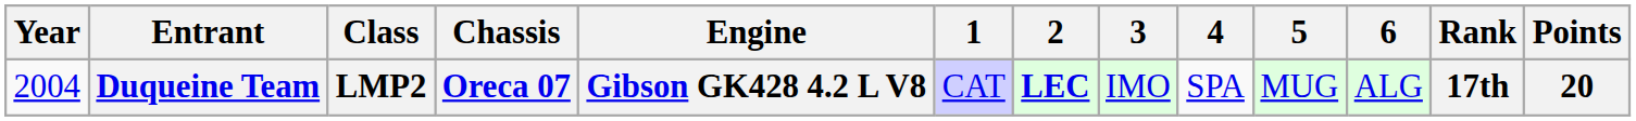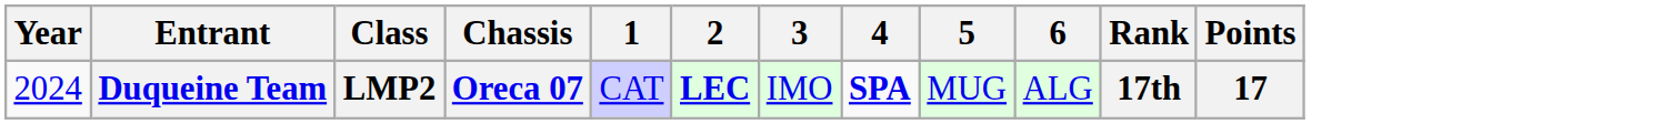 <table class="wikitable" style="text-align:center; font-size:85%">
 <tr>
 <th>Year</th>
 <th>Entrant</th>
 <th>Class</th>
 <th>Chassis</th>
-<th>Engine</th>
 <th>1</th>
 <th>2</th>
 <th>3</th>
 <th>4</th>
 <th>5</th>
 <th>6</th>
 <th>Rank</th>
 <th>Points</th>
 </tr>
 <tr>
-<td><a href='#'>2004</a></td>
+<td><a href='#'>2024</a></td>
 <th nowrap><a href='#'>Duqueine Team</a></th>
 <th>LMP2</th>
 <th nowrap><a href='#'>Oreca 07</a></th>
-<th nowrap><a href='#'>Gibson</a> GK428 4.2 L V8</th>
 <td style="background:#CFCFFF;"><a href='#'>CAT</a><br></td>
 <td style="background:#DFFFDF;"><strong><a href='#'>LEC</a><br></strong></td>
 <td style="background:#DFFFDF;"><a href='#'>IMO</a><br></td>
-<td><a href='#'>SPA</a></td>
+<td><strong><a href='#'>SPA</a></strong></td>
 <td style="background:#DFFFDF;"><a href='#'>MUG</a><br></td>
 <td style="background:#DFFFDF;"><a href='#'>ALG</a><br></td>
 <th>17th</th>
-<th>20</th>
+<th>17</th>
 </tr>
 </table>
